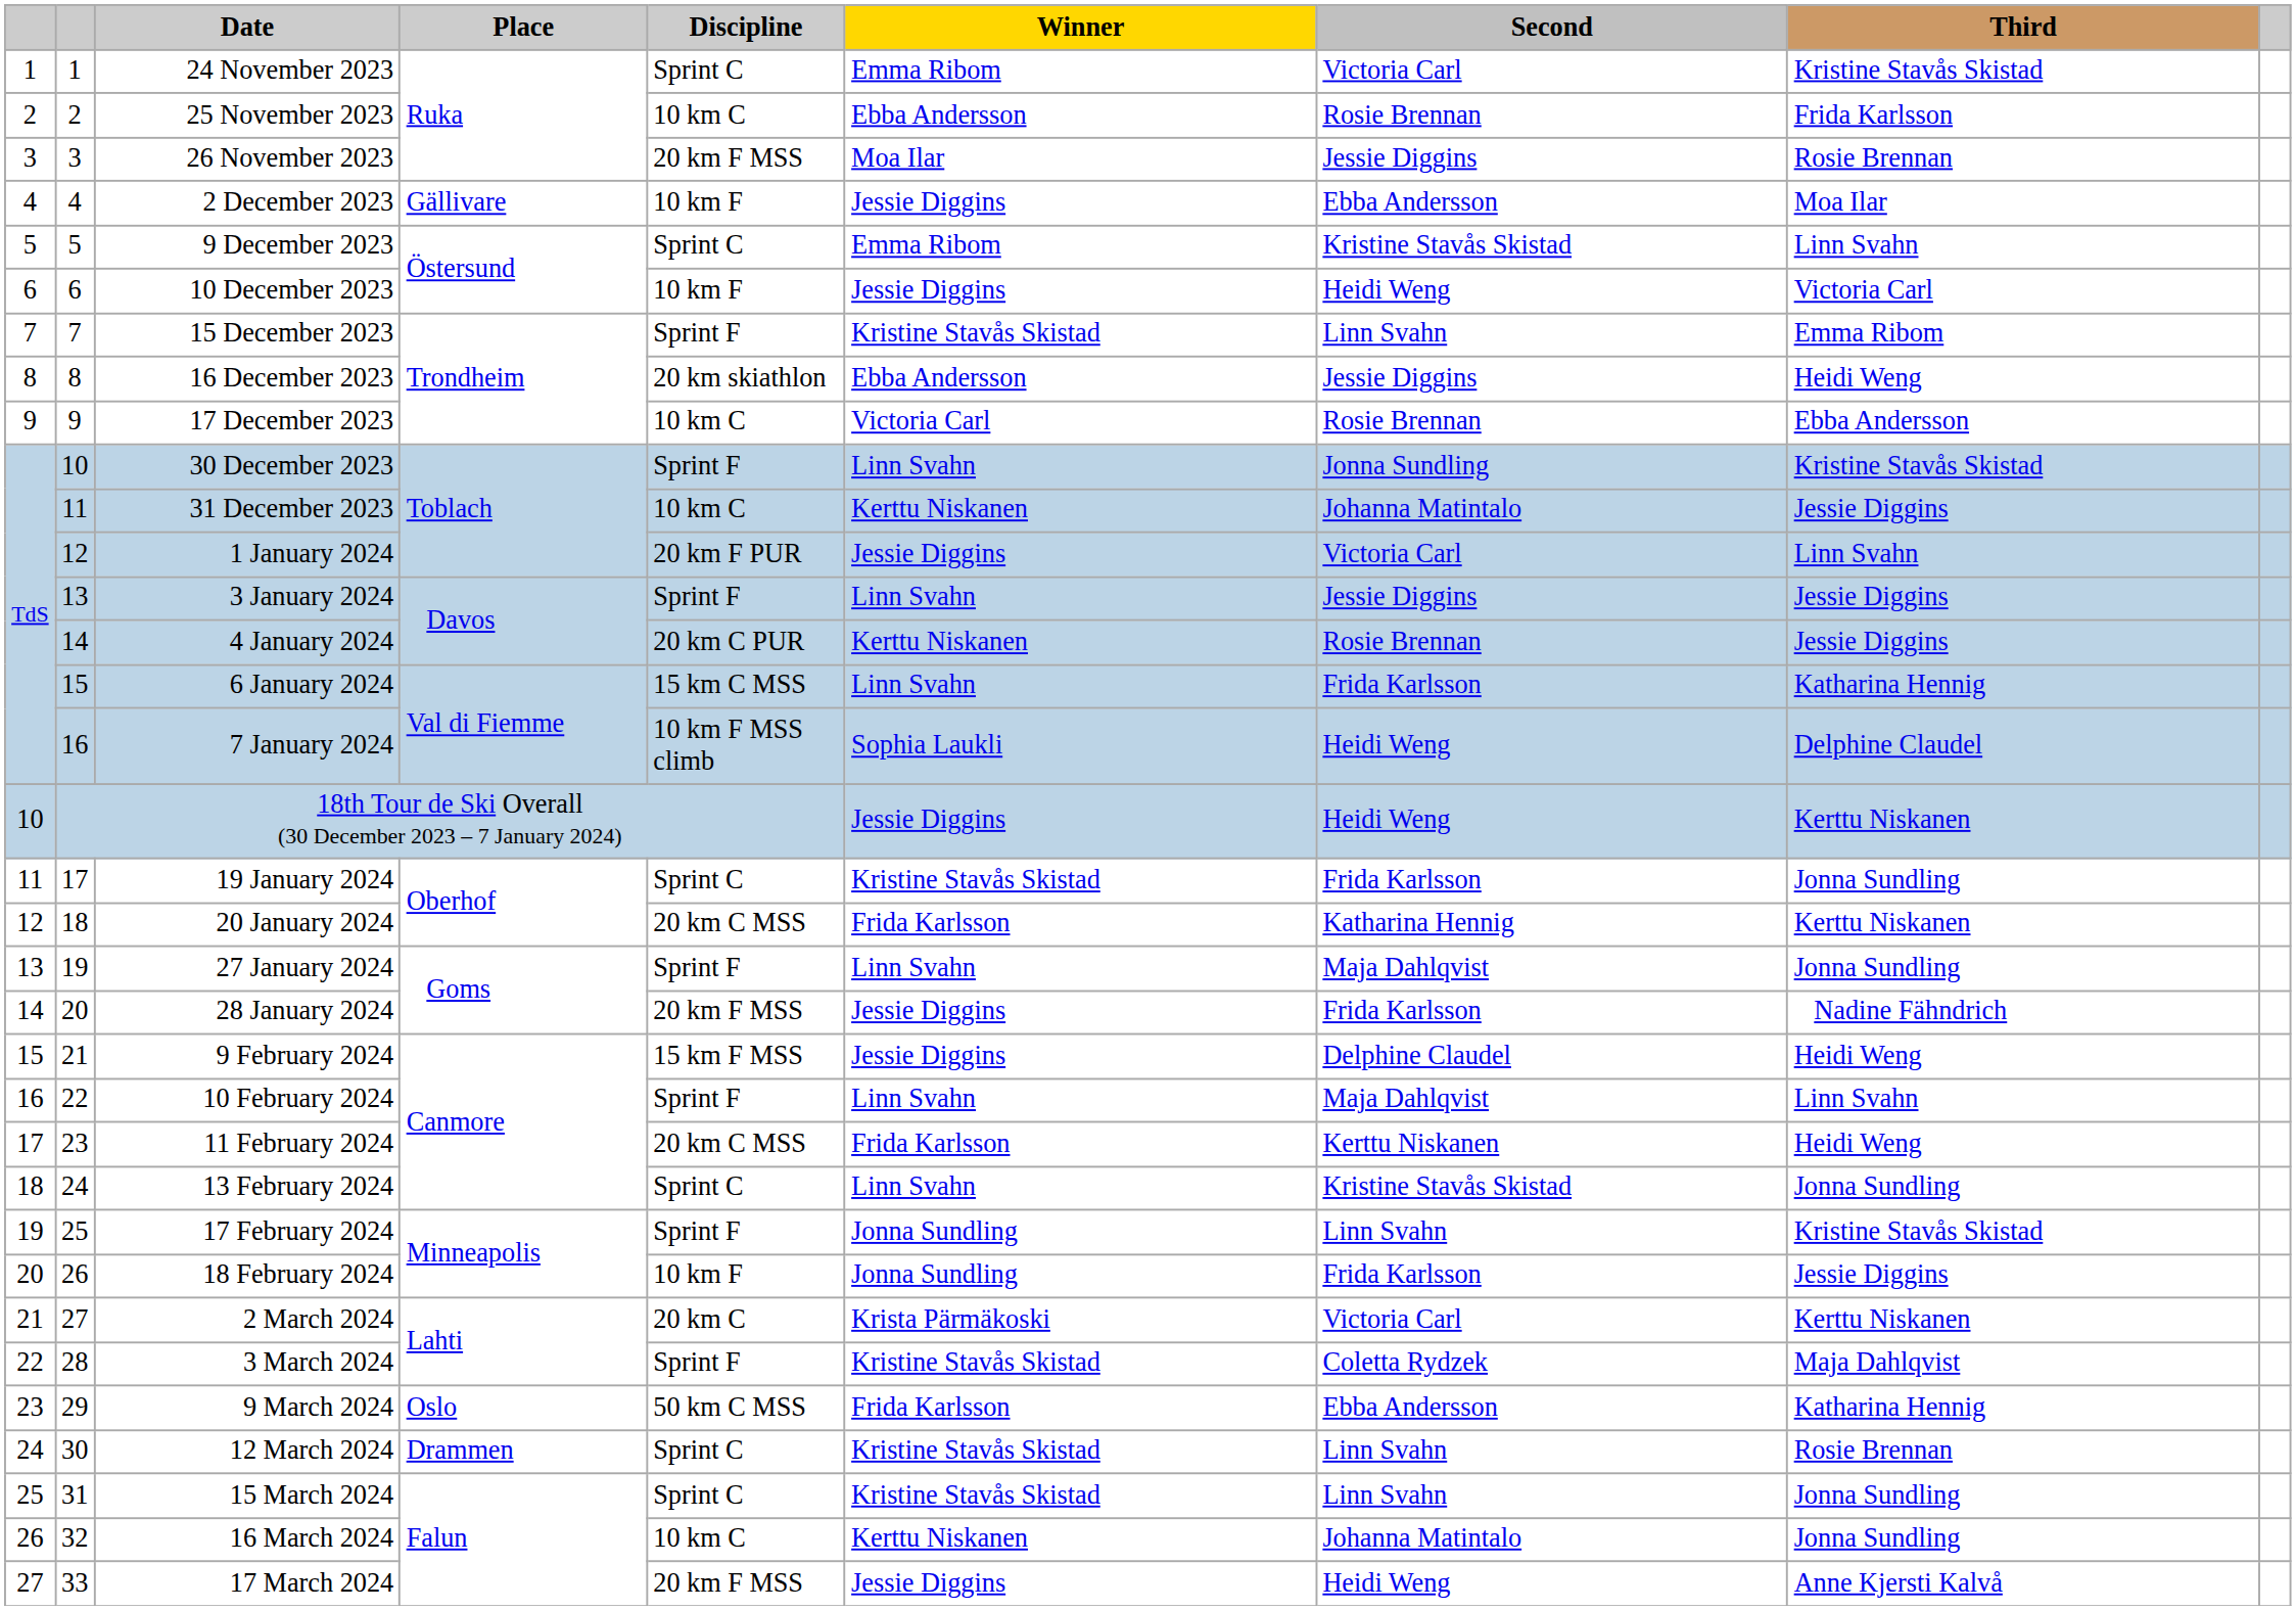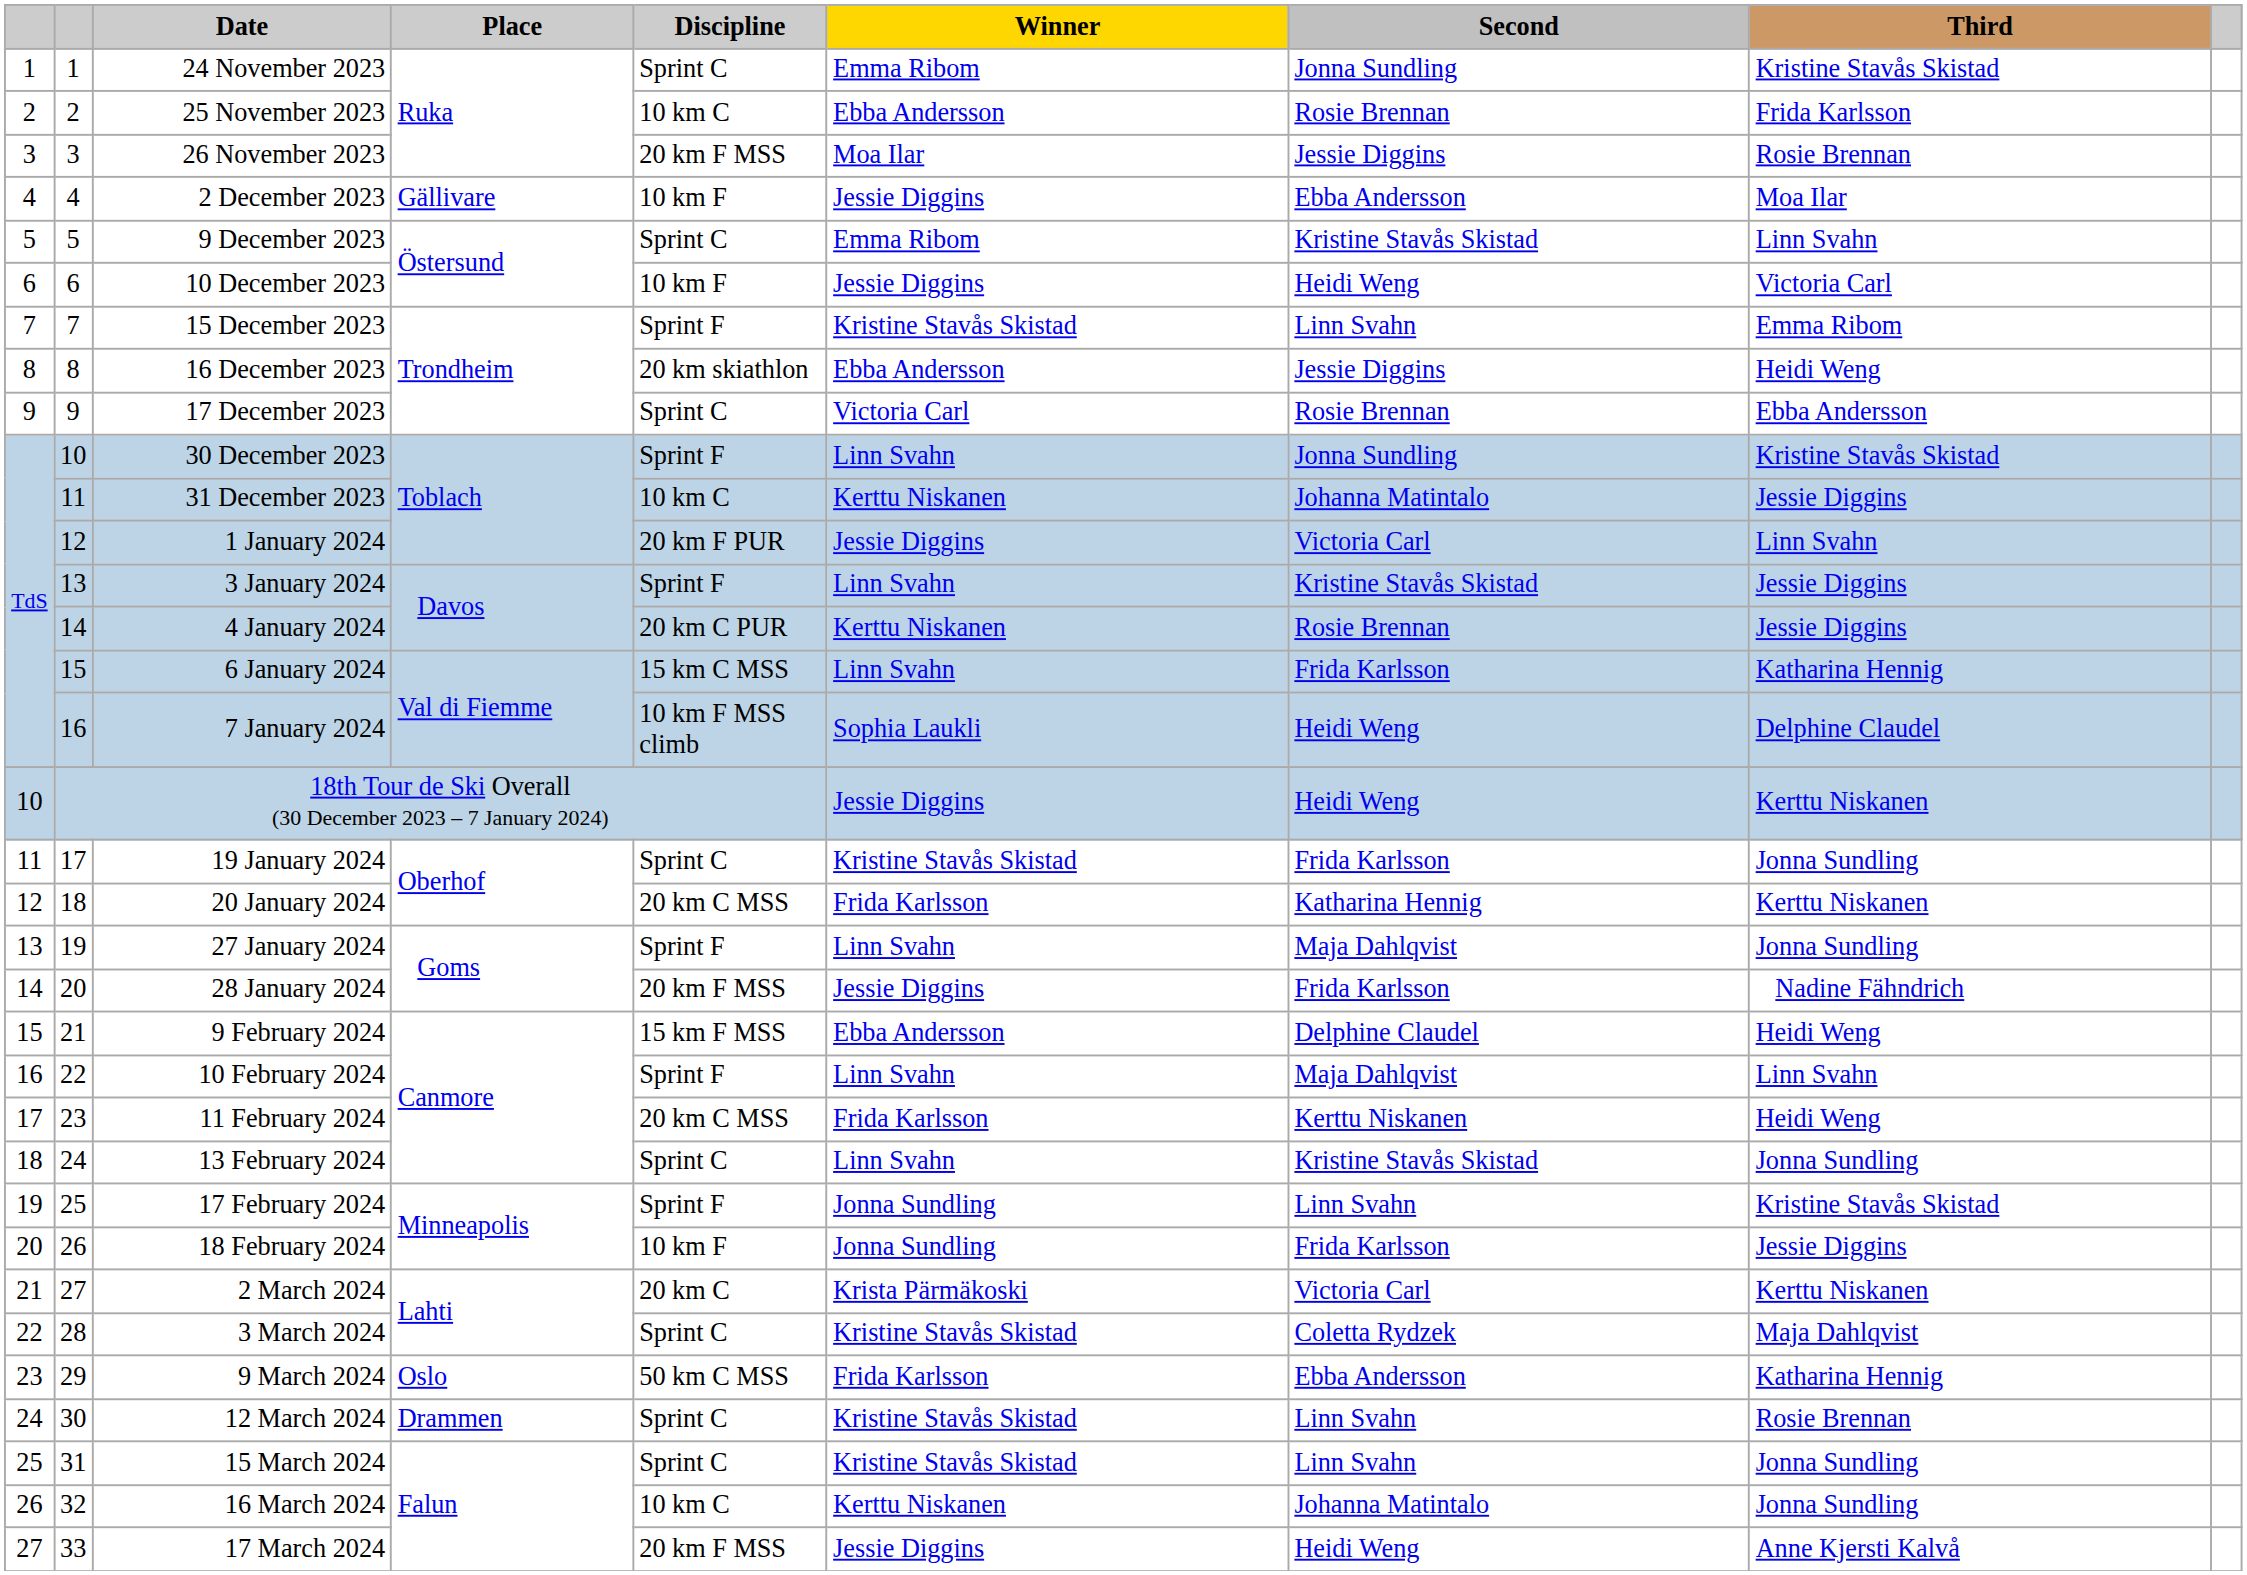 <table class="wikitable plainrowheaders" style="background:#fff; font-size:86%; line-height:16px; border:grey solid 1px; border-collapse:collapse;">
 <tr style="background:#ccc; text-align:center;">
 <th scope="col" style="background:#ccc; width=10 px;"></th>
 <th scope="col" style="background:#ccc; width=10 px;"></th>
 <th scope="col" style="background:#ccc; width:150px;">Date</th>
 <th scope="col" style="background:#ccc; width:120px;">Place</th>
 <th scope="col" style="background:#ccc; width:95px;">Discipline</th>
 <th scope="col" style="background:gold; width:235px;">Winner</th>
 <th scope="col" style="background:silver; width:235px;">Second</th>
 <th scope="col" style="background:#c96; width:235px;">Third</th>
 <th scope="col" style="background:#ccc; width:10px;"></th>
 </tr>
 <tr>
 <td align=center>1</td>
 <td align=center>1</td>
 <td align=right>24 November 2023</td>
 <td rowspan=3> <a href='#'>Ruka</a></td>
 <td>Sprint C</td>
 <td> <a href='#'>Emma Ribom</a></td>
-<td> <a href='#'>Victoria Carl</a></td>
+<td> <a href='#'>Jonna Sundling</a></td>
 <td> <a href='#'>Kristine Stavås Skistad</a></td>
 <td></td>
 </tr>
 <tr>
 <td align=center>2</td>
 <td align=center>2</td>
 <td align=right>25 November 2023</td>
 <td>10 km C</td>
 <td> <a href='#'>Ebba Andersson</a></td>
 <td> <a href='#'>Rosie Brennan</a></td>
 <td> <a href='#'>Frida Karlsson</a></td>
 <td></td>
 </tr>
 <tr>
 <td align=center>3</td>
 <td align=center>3</td>
 <td align=right>26 November 2023</td>
 <td>20 km F MSS</td>
 <td> <a href='#'>Moa Ilar</a></td>
 <td> <a href='#'>Jessie Diggins</a></td>
 <td> <a href='#'>Rosie Brennan</a></td>
 <td></td>
 </tr>
 <tr>
 <td align=center>4</td>
 <td align=center>4</td>
 <td align=right>2 December 2023</td>
 <td> <a href='#'>Gällivare</a></td>
 <td>10 km F</td>
 <td> <a href='#'>Jessie Diggins</a></td>
 <td> <a href='#'>Ebba Andersson</a></td>
 <td> <a href='#'>Moa Ilar</a></td>
 <td></td>
 </tr>
 <tr>
 <td align=center>5</td>
 <td align=center>5</td>
 <td align=right>9 December 2023</td>
 <td rowspan=2> <a href='#'>Östersund</a></td>
 <td>Sprint C</td>
 <td> <a href='#'>Emma Ribom</a></td>
 <td> <a href='#'>Kristine Stavås Skistad</a></td>
 <td> <a href='#'>Linn Svahn</a></td>
 <td></td>
 </tr>
 <tr>
 <td align=center>6</td>
 <td align=center>6</td>
 <td align=right>10 December 2023</td>
 <td>10 km F</td>
 <td> <a href='#'>Jessie Diggins</a></td>
 <td> <a href='#'>Heidi Weng</a></td>
 <td> <a href='#'>Victoria Carl</a></td>
 <td></td>
 </tr>
 <tr>
 <td align=center>7</td>
 <td align=center>7</td>
 <td align=right>15 December 2023</td>
 <td rowspan=3> <a href='#'>Trondheim</a></td>
 <td>Sprint F</td>
 <td> <a href='#'>Kristine Stavås Skistad</a></td>
 <td> <a href='#'>Linn Svahn</a></td>
 <td> <a href='#'>Emma Ribom</a></td>
 <td></td>
 </tr>
 <tr>
 <td align=center>8</td>
 <td align=center>8</td>
 <td align=right>16 December 2023</td>
 <td>20 km skiathlon</td>
 <td> <a href='#'>Ebba Andersson</a></td>
 <td> <a href='#'>Jessie Diggins</a></td>
 <td> <a href='#'>Heidi Weng</a></td>
 <td></td>
 </tr>
 <tr>
 <td align=center>9</td>
 <td align=center>9</td>
 <td align=right>17 December 2023</td>
-<td>10 km C</td>
+<td>Sprint C</td>
 <td> <a href='#'>Victoria Carl</a></td>
 <td> <a href='#'>Rosie Brennan</a></td>
 <td> <a href='#'>Ebba Andersson</a></td>
 <td></td>
 </tr>
 <tr bgcolor=#BCD4E6>
 <td align=center rowspan=7><small><a href='#'>TdS</a></small></td>
 <td align=center>10</td>
 <td align=right>30 December 2023</td>
 <td rowspan=3> <a href='#'>Toblach</a></td>
 <td>Sprint F</td>
 <td> <a href='#'>Linn Svahn</a></td>
 <td> <a href='#'>Jonna Sundling</a></td>
 <td> <a href='#'>Kristine Stavås Skistad</a></td>
 <td></td>
 </tr>
 <tr bgcolor=#BCD4E6>
 <td align=center>11</td>
 <td align=right>31 December 2023</td>
 <td>10 km C</td>
 <td> <a href='#'>Kerttu Niskanen</a></td>
 <td> <a href='#'>Johanna Matintalo</a></td>
 <td> <a href='#'>Jessie Diggins</a></td>
 <td></td>
 </tr>
 <tr bgcolor=#BCD4E6>
 <td align=center>12</td>
 <td align=right>1 January 2024</td>
 <td>20 km F PUR</td>
 <td> <a href='#'>Jessie Diggins</a></td>
 <td> <a href='#'>Victoria Carl</a></td>
 <td> <a href='#'>Linn Svahn</a></td>
 <td></td>
 </tr>
 <tr bgcolor=#BCD4E6>
 <td align=center>13</td>
 <td align=right>3 January 2024</td>
 <td rowspan=2>   <a href='#'>Davos</a></td>
 <td>Sprint F</td>
 <td> <a href='#'>Linn Svahn</a></td>
-<td> <a href='#'>Jessie Diggins</a></td>
+<td> <a href='#'>Kristine Stavås Skistad</a></td>
 <td> <a href='#'>Jessie Diggins</a></td>
 <td></td>
 </tr>
 <tr bgcolor=#BCD4E6>
 <td align=center>14</td>
 <td align=right>4 January 2024</td>
 <td>20 km C PUR</td>
 <td> <a href='#'>Kerttu Niskanen</a></td>
 <td> <a href='#'>Rosie Brennan</a></td>
 <td> <a href='#'>Jessie Diggins</a></td>
 <td></td>
 </tr>
 <tr bgcolor=#BCD4E6>
 <td align=center>15</td>
 <td align=right>6 January 2024</td>
 <td rowspan=2> <a href='#'>Val di Fiemme</a></td>
 <td>15 km C MSS</td>
 <td> <a href='#'>Linn Svahn</a></td>
 <td> <a href='#'>Frida Karlsson</a></td>
 <td> <a href='#'>Katharina Hennig</a></td>
 <td></td>
 </tr>
 <tr bgcolor=#BCD4E6>
 <td align=center>16</td>
 <td align=right>7 January 2024</td>
 <td>10 km F MSS climb</td>
 <td> <a href='#'>Sophia Laukli</a></td>
 <td> <a href='#'>Heidi Weng</a></td>
 <td> <a href='#'>Delphine Claudel</a></td>
 <td></td>
 </tr>
 <tr bgcolor=#BCD4E6>
 <td align=center>10</td>
 <td colspan="4" align="center"><a href='#'>18th Tour de Ski</a> Overall<br><small>(30 December 2023 – 7 January 2024)</small></td>
 <td> <a href='#'>Jessie Diggins</a></td>
 <td> <a href='#'>Heidi Weng</a></td>
 <td> <a href='#'>Kerttu Niskanen</a></td>
 <td></td>
 </tr>
 <tr>
 <td align=center>11</td>
 <td align=center>17</td>
 <td align=right>19 January 2024</td>
 <td rowspan=2> <a href='#'>Oberhof</a></td>
 <td>Sprint C</td>
 <td> <a href='#'>Kristine Stavås Skistad</a></td>
 <td> <a href='#'>Frida Karlsson</a></td>
 <td> <a href='#'>Jonna Sundling</a></td>
 <td></td>
 </tr>
 <tr>
 <td align=center>12</td>
 <td align=center>18</td>
 <td align=right>20 January 2024</td>
 <td>20 km C MSS</td>
 <td> <a href='#'>Frida Karlsson</a></td>
 <td> <a href='#'>Katharina Hennig</a></td>
 <td> <a href='#'>Kerttu Niskanen</a></td>
 <td></td>
 </tr>
 <tr>
 <td align=center>13</td>
 <td align=center>19</td>
 <td align=right>27 January 2024</td>
 <td rowspan=2>   <a href='#'>Goms</a></td>
 <td>Sprint F</td>
 <td> <a href='#'>Linn Svahn</a></td>
 <td> <a href='#'>Maja Dahlqvist</a></td>
 <td> <a href='#'>Jonna Sundling</a></td>
 <td></td>
 </tr>
 <tr>
 <td align=center>14</td>
 <td align=center>20</td>
 <td align=right>28 January 2024</td>
 <td>20 km F MSS</td>
 <td> <a href='#'>Jessie Diggins</a></td>
 <td> <a href='#'>Frida Karlsson</a></td>
 <td>   <a href='#'>Nadine Fähndrich</a></td>
 <td></td>
 </tr>
 <tr>
 <td align=center>15</td>
 <td align=center>21</td>
 <td align=right>9 February 2024</td>
 <td rowspan=4> <a href='#'>Canmore</a></td>
 <td>15 km F MSS</td>
-<td> <a href='#'>Jessie Diggins</a></td>
+<td> <a href='#'>Ebba Andersson</a></td>
 <td> <a href='#'>Delphine Claudel</a></td>
 <td> <a href='#'>Heidi Weng</a></td>
 <td></td>
 </tr>
 <tr>
 <td align=center>16</td>
 <td align=center>22</td>
 <td align=right>10 February 2024</td>
 <td>Sprint F</td>
 <td> <a href='#'>Linn Svahn</a></td>
 <td> <a href='#'>Maja Dahlqvist</a></td>
 <td> <a href='#'>Linn Svahn</a></td>
 <td></td>
 </tr>
 <tr>
 <td align=center>17</td>
 <td align=center>23</td>
 <td align=right>11 February 2024</td>
 <td>20 km C MSS</td>
 <td> <a href='#'>Frida Karlsson</a></td>
 <td> <a href='#'>Kerttu Niskanen</a></td>
 <td> <a href='#'>Heidi Weng</a></td>
 <td></td>
 </tr>
 <tr>
 <td align=center>18</td>
 <td align=center>24</td>
 <td align=right>13 February 2024</td>
 <td>Sprint C</td>
 <td> <a href='#'>Linn Svahn</a></td>
 <td> <a href='#'>Kristine Stavås Skistad</a></td>
 <td> <a href='#'>Jonna Sundling</a></td>
 <td></td>
 </tr>
 <tr>
 <td align=center>19</td>
 <td align=center>25</td>
 <td align=right>17 February 2024</td>
 <td rowspan=2> <a href='#'>Minneapolis</a></td>
 <td>Sprint F</td>
 <td> <a href='#'>Jonna Sundling</a></td>
 <td> <a href='#'>Linn Svahn</a></td>
 <td> <a href='#'>Kristine Stavås Skistad</a></td>
 <td></td>
 </tr>
 <tr>
 <td align=center>20</td>
 <td align=center>26</td>
 <td align=right>18 February 2024</td>
 <td>10 km F</td>
 <td> <a href='#'>Jonna Sundling</a></td>
 <td> <a href='#'>Frida Karlsson</a></td>
 <td> <a href='#'>Jessie Diggins</a></td>
 <td></td>
 </tr>
 <tr>
 <td align=center>21</td>
 <td align=center>27</td>
 <td align=right>2 March 2024</td>
 <td rowspan=2> <a href='#'>Lahti</a></td>
 <td>20 km C</td>
 <td> <a href='#'>Krista Pärmäkoski</a></td>
 <td> <a href='#'>Victoria Carl</a></td>
 <td> <a href='#'>Kerttu Niskanen</a></td>
 <td></td>
 </tr>
 <tr>
 <td align=center>22</td>
 <td align=center>28</td>
 <td align=right>3 March 2024</td>
-<td>Sprint F</td>
+<td>Sprint C</td>
 <td> <a href='#'>Kristine Stavås Skistad</a></td>
 <td> <a href='#'>Coletta Rydzek</a></td>
 <td> <a href='#'>Maja Dahlqvist</a></td>
 <td></td>
 </tr>
 <tr>
 <td align=center>23</td>
 <td align=center>29</td>
 <td align=right>9 March 2024</td>
 <td> <a href='#'>Oslo</a></td>
 <td>50 km C MSS</td>
 <td> <a href='#'>Frida Karlsson</a></td>
 <td> <a href='#'>Ebba Andersson</a></td>
 <td> <a href='#'>Katharina Hennig</a></td>
 <td></td>
 </tr>
 <tr>
 <td align=center>24</td>
 <td align=center>30</td>
 <td align=right>12 March 2024</td>
 <td> <a href='#'>Drammen</a></td>
 <td>Sprint C</td>
 <td> <a href='#'>Kristine Stavås Skistad</a></td>
 <td> <a href='#'>Linn Svahn</a></td>
 <td> <a href='#'>Rosie Brennan</a></td>
 <td></td>
 </tr>
 <tr>
 <td align=center>25</td>
 <td align=center>31</td>
 <td align=right>15 March 2024</td>
 <td rowspan=3> <a href='#'>Falun</a></td>
 <td>Sprint C</td>
 <td> <a href='#'>Kristine Stavås Skistad</a></td>
 <td> <a href='#'>Linn Svahn</a></td>
 <td> <a href='#'>Jonna Sundling</a></td>
 <td></td>
 </tr>
 <tr>
 <td align=center>26</td>
 <td align=center>32</td>
 <td align=right>16 March 2024</td>
 <td>10 km C</td>
 <td> <a href='#'>Kerttu Niskanen</a></td>
 <td> <a href='#'>Johanna Matintalo</a></td>
 <td> <a href='#'>Jonna Sundling</a></td>
 <td></td>
 </tr>
 <tr>
 <td align=center>27</td>
 <td align=center>33</td>
 <td align=right>17 March 2024</td>
 <td>20 km F MSS</td>
 <td> <a href='#'>Jessie Diggins</a></td>
 <td> <a href='#'>Heidi Weng</a></td>
 <td> <a href='#'>Anne Kjersti Kalvå</a></td>
 <td></td>
 </tr>
 </table>
